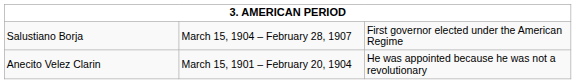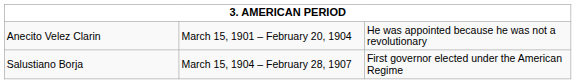 <table class="wikitable collapsible collapsed" style="vertical-align:top;text-align:left;font-size:95%;">
 <tr>
 <th style="background-color:white;font-size:105%;width:51em;" colspan=3>3. AMERICAN PERIOD</th>
+</tr>
+<tr>
+<td style="width:16em;">Anecito Velez Clarin</td>
+<td style="width:17em;">March 15, 1901 – February 20, 1904</td>
+<td style="width:19em;">He was appointed because he was not a revolutionary</td>
 </tr>
 <tr>
 <td>Salustiano Borja</td>
 <td>March 15, 1904 – February 28, 1907</td>
 <td>First governor elected under the American Regime</td>
 </tr>
-<tr>
-<td style="width:16em;">Anecito Velez Clarin</td>
-<td style="width:17em;">March 15, 1901 – February 20, 1904</td>
-<td style="width:19em;">He was appointed because he was not a revolutionary</td>
-</tr>
 </table>
